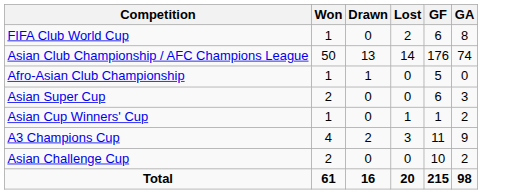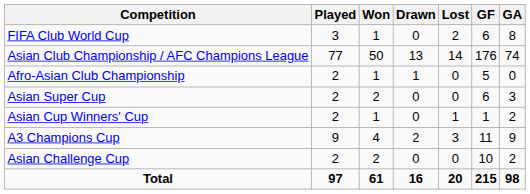 <table class="sortable wikitable" style="text-align:center;">
 <tr>
 <th>Competition</th>
+<th>Played</th>
 <th>Won</th>
 <th>Drawn</th>
 <th>Lost</th>
 <th>GF</th>
 <th>GA</th>
 </tr>
 <tr>
 <td align=left><a href='#'>FIFA Club World Cup</a></td>
+<td>3</td>
 <td>1</td>
 <td>0</td>
 <td>2</td>
 <td>6</td>
 <td>8</td>
 </tr>
 <tr>
 <td align=left><a href='#'>Asian Club Championship / AFC Champions League</a></td>
+<td>77</td>
 <td>50</td>
 <td>13</td>
 <td>14</td>
 <td>176</td>
 <td>74</td>
 </tr>
 <tr>
 <td align=left><a href='#'>Afro-Asian Club Championship</a></td>
+<td>2</td>
 <td>1</td>
 <td>1</td>
 <td>0</td>
 <td>5</td>
 <td>0</td>
 </tr>
 <tr>
 <td align=left><a href='#'>Asian Super Cup</a></td>
 <td>2</td>
+<td>2</td>
 <td>0</td>
 <td>0</td>
 <td>6</td>
 <td>3</td>
 </tr>
 <tr>
 <td align=left><a href='#'>Asian Cup Winners' Cup</a></td>
+<td>2</td>
 <td>1</td>
 <td>0</td>
 <td>1</td>
 <td>1</td>
 <td>2</td>
 </tr>
 <tr>
 <td align=left><a href='#'>A3 Champions Cup</a></td>
+<td>9</td>
 <td>4</td>
 <td>2</td>
 <td>3</td>
 <td>11</td>
 <td>9</td>
 </tr>
 <tr>
 <td align=left><a href='#'>Asian Challenge Cup</a></td>
 <td>2</td>
+<td>2</td>
 <td>0</td>
 <td>0</td>
 <td>10</td>
 <td>2</td>
 </tr>
 <tr class="sortbottom">
 <td><strong>Total</strong></td>
+<td><strong>97</strong></td>
 <td><strong>61</strong></td>
 <td><strong>16</strong></td>
 <td><strong>20</strong></td>
 <td><strong>215</strong></td>
 <td><strong>98</strong></td>
 </tr>
 </table>
